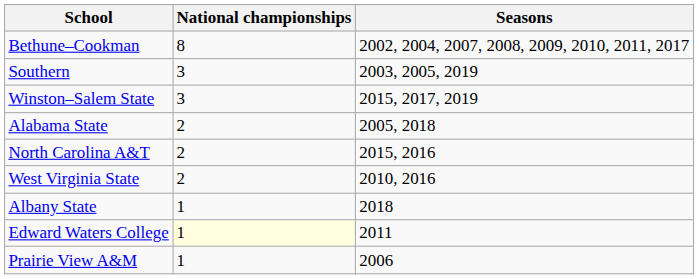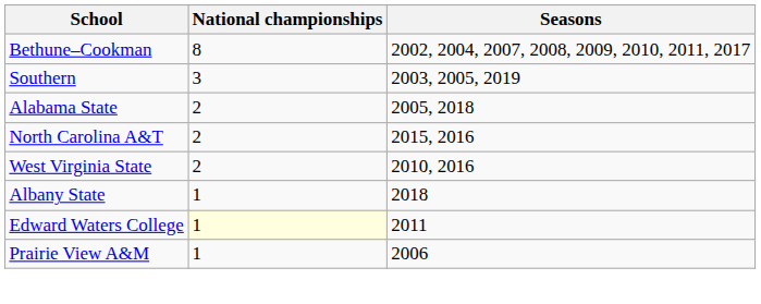 <table class="wikitable sortable">
 <tr>
 <th>School</th>
 <th>National championships</th>
 <th>Seasons</th>
 </tr>
 <tr>
 <td><a href='#'>Bethune–Cookman</a></td>
 <td>8</td>
 <td>2002, 2004, 2007, 2008, 2009, 2010, 2011, 2017</td>
 </tr>
 <tr>
 <td><a href='#'>Southern</a></td>
 <td>3</td>
 <td>2003, 2005, 2019</td>
-</tr>
-<tr>
-<td><a href='#'>Winston–Salem State</a></td>
-<td>3</td>
-<td>2015, 2017, 2019</td>
 </tr>
 <tr>
 <td><a href='#'>Alabama State</a></td>
 <td>2</td>
 <td>2005, 2018</td>
 </tr>
 <tr>
 <td><a href='#'>North Carolina A&T</a></td>
 <td>2</td>
 <td>2015, 2016</td>
 </tr>
 <tr>
 <td><a href='#'>West Virginia State</a></td>
 <td>2</td>
 <td>2010, 2016</td>
 </tr>
 <tr>
 <td><a href='#'>Albany State</a></td>
 <td>1</td>
 <td>2018</td>
 </tr>
 <tr>
 <td><a href='#'>Edward Waters College</a></td>
 <td style="background: lightyellow;">1</td>
 <td>2011</td>
 </tr>
 <tr>
 <td><a href='#'>Prairie View A&M</a></td>
 <td>1</td>
 <td>2006</td>
 </tr>
 </table>
